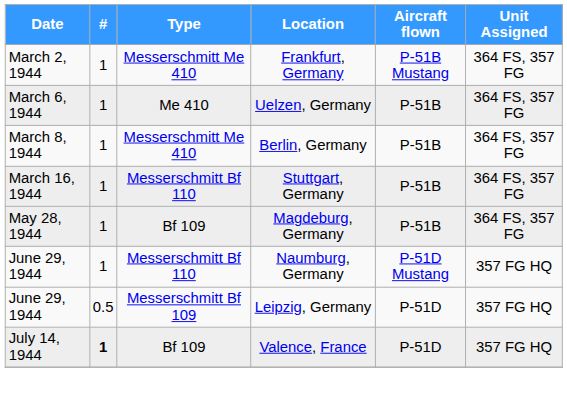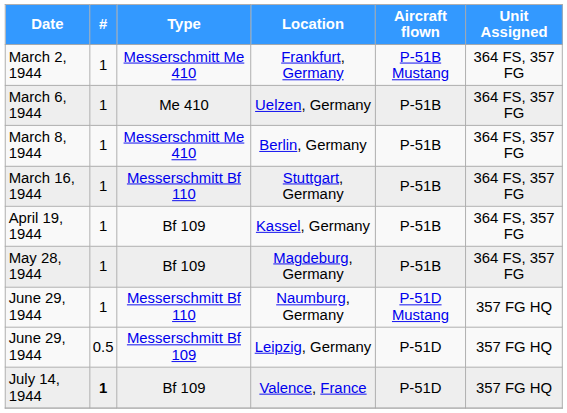 <table class="wikitable" style="margin:auto; width:600px;">
 <tr style="color:white;">
 <th style="background:#39f;">Date</th>
 <th style="background:#39f;">#</th>
 <th style="background:#39f;">Type</th>
 <th style="background:#39f;">Location</th>
 <th style="background:#39f;">Aircraft flown</th>
 <th style="background:#39f;">Unit Assigned</th>
 </tr>
 <tr>
 <td>March 2, 1944</td>
 <td align=center>1</td>
 <td align=center><a href='#'>Messerschmitt Me 410</a></td>
 <td align=center><a href='#'>Frankfurt</a>, <a href='#'>Germany</a></td>
 <td align=center><a href='#'>P-51B Mustang</a></td>
 <td align=center>364 FS, 357 FG</td>
 </tr>
 <tr style="background:#eee;">
 <td>March 6, 1944</td>
 <td align=center>1</td>
 <td align=center>Me 410</td>
 <td align=center><a href='#'>Uelzen</a>, Germany</td>
 <td align=center>P-51B</td>
 <td align=center>364 FS, 357 FG</td>
 </tr>
 <tr>
 <td>March 8, 1944</td>
 <td align=center>1</td>
 <td align=center><a href='#'>Messerschmitt Me 410</a></td>
 <td align=center><a href='#'>Berlin</a>, Germany</td>
 <td align=center>P-51B</td>
 <td align=center>364 FS, 357 FG</td>
 </tr>
 <tr style="background:#eee;">
 <td>March 16, 1944</td>
 <td align=center>1</td>
 <td align=center><a href='#'>Messerschmitt Bf 110</a></td>
 <td align=center><a href='#'>Stuttgart</a>, Germany</td>
 <td align=center>P-51B</td>
 <td align=center>364 FS, 357 FG</td>
 </tr>
+<tr>
+<td>April 19, 1944</td>
+<td align=center>1</td>
+<td align=center>Bf 109</td>
+<td align=center><a href='#'>Kassel</a>, Germany</td>
+<td align=center>P-51B</td>
+<td align=center>364 FS, 357 FG</td>
+</tr>
 <tr style="background:#eee;">
 <td>May 28, 1944</td>
 <td align=center>1</td>
 <td align=center>Bf 109</td>
 <td align=center><a href='#'>Magdeburg</a>, Germany</td>
 <td align=center>P-51B</td>
 <td align=center>364 FS, 357 FG</td>
 </tr>
 <tr>
 <td>June 29, 1944</td>
 <td align=center>1</td>
 <td align=center><a href='#'>Messerschmitt Bf 110</a></td>
 <td align=center><a href='#'>Naumburg</a>, Germany</td>
 <td align=center><a href='#'>P-51D Mustang</a></td>
 <td align=center>357 FG HQ</td>
 </tr>
 <tr>
 <td>June 29, 1944</td>
 <td align=center>0.5</td>
 <td align=center><a href='#'>Messerschmitt Bf 109</a></td>
 <td align=center><a href='#'>Leipzig</a>, Germany</td>
 <td align=center>P-51D</td>
 <td align=center>357 FG HQ</td>
 </tr>
 <tr style="background:#eee;">
 <td>July 14, 1944</td>
 <td align=center><strong>1</strong></td>
 <td align=center>Bf 109</td>
 <td align=center><a href='#'>Valence</a>, <a href='#'>France</a></td>
 <td align=center>P-51D</td>
 <td align=center>357 FG HQ</td>
 </tr>
 <tr>
 </tr>
 </table>
